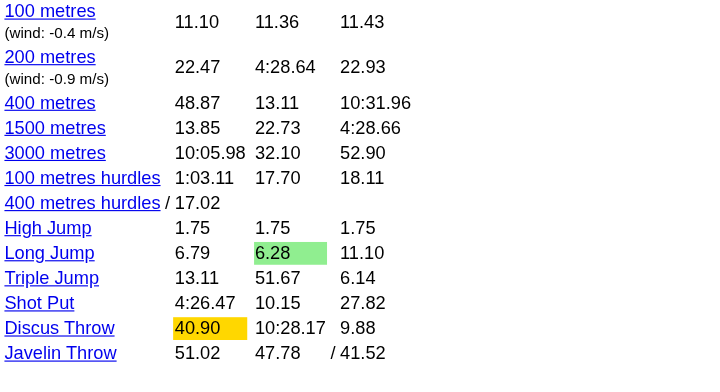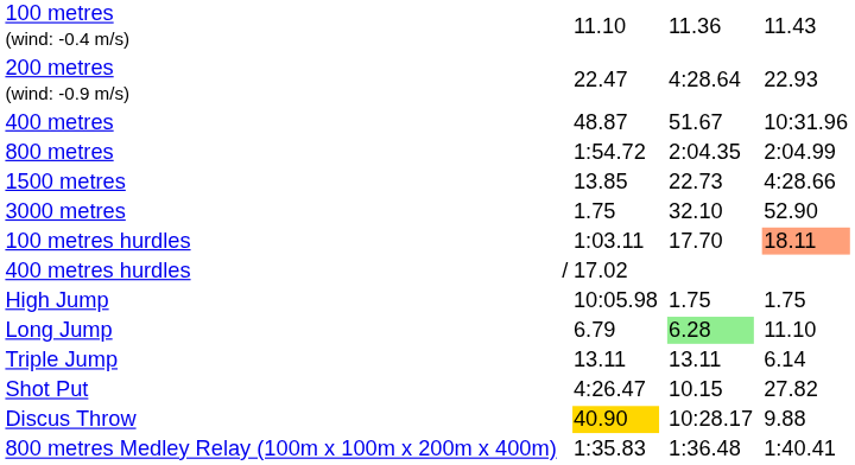 <table>
 <tr>
 <td><a href='#'>100 metres</a> <br> <small>(wind: -0.4 m/s)</small></td>
 <td></td>
 <td>11.10</td>
 <td></td>
 <td>11.36</td>
 <td></td>
 <td>11.43</td>
 </tr>
 <tr>
 <td><a href='#'>200 metres</a> <br> <small>(wind: -0.9 m/s)</small></td>
 <td></td>
 <td>22.47</td>
 <td></td>
 <td>4:28.64</td>
 <td></td>
 <td>22.93</td>
 </tr>
 <tr>
 <td><a href='#'>400 metres</a></td>
 <td></td>
 <td>48.87</td>
 <td></td>
-<td>13.11</td>
+<td>51.67</td>
 <td></td>
 <td>10:31.96</td>
+</tr>
+<tr>
+<td><a href='#'>800 metres</a></td>
+<td></td>
+<td>1:54.72</td>
+<td></td>
+<td>2:04.35</td>
+<td></td>
+<td>2:04.99</td>
 </tr>
 <tr>
 <td><a href='#'>1500 metres</a></td>
 <td></td>
 <td>13.85</td>
 <td></td>
 <td>22.73</td>
 <td></td>
 <td>4:28.66</td>
 </tr>
 <tr>
 <td><a href='#'>3000 metres</a></td>
 <td></td>
-<td>10:05.98</td>
+<td>1.75</td>
 <td></td>
 <td>32.10</td>
 <td></td>
 <td>52.90</td>
 </tr>
 <tr>
 <td><a href='#'>100 metres hurdles</a></td>
 <td></td>
 <td>1:03.11</td>
 <td></td>
 <td>17.70</td>
 <td></td>
-<td>18.11</td>
+<td style="background: lightsalmon;">18.11</td>
 </tr>
 <tr>
 <td><a href='#'>400 metres hurdles</a></td>
 <td>/</td>
 <td>17.02</td>
 <td></td>
 <td></td>
 <td></td>
 <td></td>
 </tr>
 <tr>
 <td><a href='#'>High Jump</a></td>
 <td></td>
-<td>1.75</td>
+<td>10:05.98</td>
 <td></td>
 <td>1.75</td>
 <td></td>
 <td>1.75</td>
 </tr>
 <tr>
 <td><a href='#'>Long Jump</a></td>
 <td></td>
 <td>6.79</td>
 <td></td>
 <td style="background: lightgreen;">6.28</td>
 <td></td>
 <td>11.10</td>
 </tr>
 <tr>
 <td><a href='#'>Triple Jump</a></td>
 <td></td>
 <td>13.11</td>
 <td></td>
-<td>51.67</td>
+<td>13.11</td>
 <td></td>
 <td>6.14</td>
 </tr>
 <tr>
 <td><a href='#'>Shot Put</a></td>
 <td></td>
 <td>4:26.47</td>
 <td></td>
 <td>10.15</td>
 <td></td>
 <td>27.82</td>
 </tr>
 <tr>
 <td><a href='#'>Discus Throw</a></td>
 <td></td>
 <td style="background: gold;">40.90</td>
 <td></td>
 <td>10:28.17</td>
 <td></td>
 <td>9.88</td>
 </tr>
 <tr>
-<td><a href='#'>Javelin Throw</a></td>
+<td><a href='#'>800 metres Medley Relay (100m x 100m x 200m x 400m)</a></td>
 <td></td>
-<td>51.02</td>
+<td>1:35.83</td>
 <td></td>
-<td>47.78</td>
-<td>/</td>
-<td>41.52</td>
+<td>1:36.48</td>
+<td></td>
+<td>1:40.41</td>
 </tr>
 </table>
